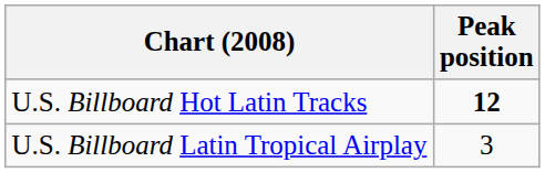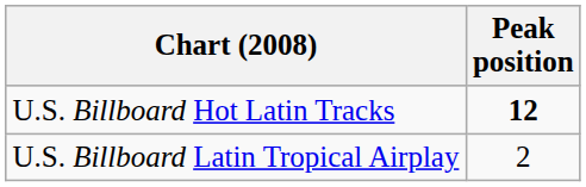 <table class="wikitable">
 <tr>
 <th>Chart (2008)</th>
 <th>Peak<br>position</th>
 </tr>
 <tr>
 <td>U.S. <em>Billboard</em> <a href='#'>Hot Latin Tracks</a></td>
 <td style="text-align:center;"><strong>12</strong></td>
 </tr>
 <tr>
 <td>U.S. <em>Billboard</em> <a href='#'>Latin Tropical Airplay</a></td>
-<td style="text-align:center;">3</td>
+<td style="text-align:center;">2</td>
 </tr>
 </table>
